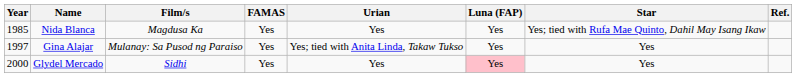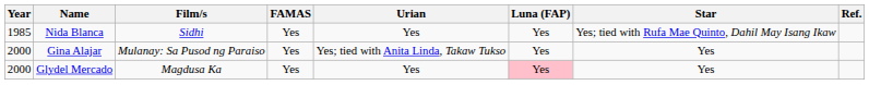 <table class="wikitable" style="text-align:center">
 <tr>
 <th>Year </th>
 <th>Name</th>
 <th>Film/s</th>
 <th>FAMAS</th>
 <th>Urian</th>
 <th>Luna (FAP)</th>
 <th>Star</th>
 <th>Ref.</th>
 </tr>
 <tr>
 <td>1985</td>
 <td><a href='#'>Nida Blanca</a></td>
-<td><em>Magdusa Ka</em></td>
+<td><em><a href='#'>Sidhi</a></em></td>
 <td>Yes</td>
 <td>Yes</td>
 <td>Yes</td>
 <td>Yes; tied with <a href='#'>Rufa Mae Quinto</a>, <em>Dahil May Isang Ikaw</em></td>
 <td></td>
 </tr>
 <tr>
-<td>1997</td>
+<td>2000</td>
 <td><a href='#'>Gina Alajar</a></td>
 <td><em>Mulanay: Sa Pusod ng Paraiso</em></td>
 <td>Yes</td>
 <td>Yes; tied with <a href='#'>Anita Linda</a>, <em>Takaw Tukso</em></td>
 <td>Yes</td>
 <td>Yes</td>
 <td></td>
 </tr>
 <tr>
 <td>2000</td>
 <td><a href='#'>Glydel Mercado</a></td>
-<td><em><a href='#'>Sidhi</a></em></td>
+<td><em>Magdusa Ka</em></td>
 <td>Yes</td>
 <td>Yes</td>
 <td style="background: pink;">Yes</td>
 <td>Yes</td>
 <td></td>
 </tr>
 </table>
